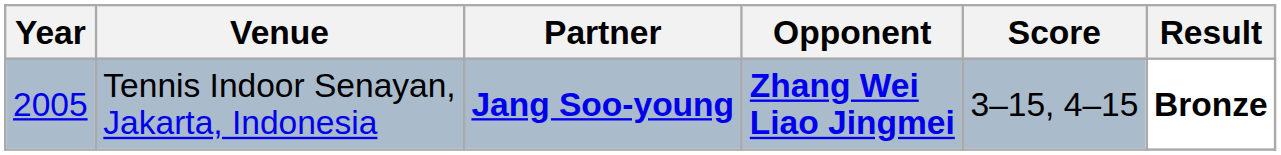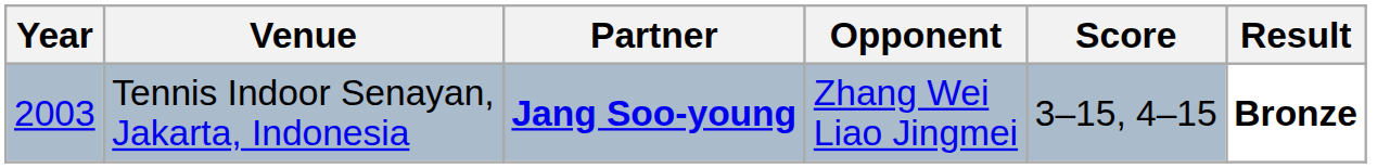 <table class="sortable wikitable" style="font-size: 90%;">
 <tr>
 <th>Year</th>
 <th>Venue</th>
 <th>Partner</th>
 <th>Opponent</th>
 <th>Score</th>
 <th>Result</th>
 </tr>
 <tr style="background:#AABBCC">
-<td align="center"><a href='#'>2005</a></td>
+<td align="center"><a href='#'>2003</a></td>
 <td align="left">Tennis Indoor Senayan,<br><a href='#'>Jakarta, Indonesia</a></td>
 <td align="left"><strong> <a href='#'>Jang Soo-young</a></strong></td>
-<td align="left"><strong> <a href='#'>Zhang Wei</a> <br>  <a href='#'>Liao Jingmei</a></strong></td>
+<td align="left"> <a href='#'>Zhang Wei</a> <br>  <a href='#'>Liao Jingmei</a></td>
 <td align="left">3–15, 4–15</td>
 <td style="text-align:left; background:white"> <strong>Bronze</strong></td>
 </tr>
 </table>
